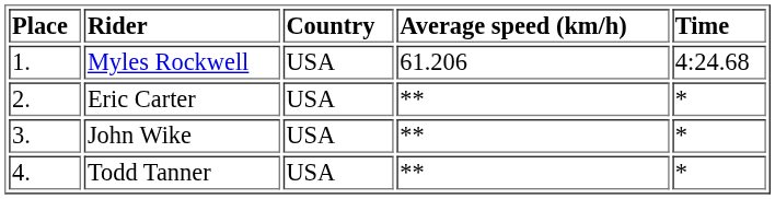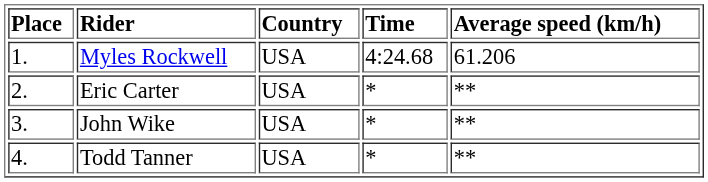 <table border="1"  style="text-align:left; width:500px;">
 <tr>
 <th>Place</th>
 <th>Rider</th>
 <th>Country</th>
+<th>Time</th>
 <th>Average speed (km/h)</th>
-<th>Time</th>
 </tr>
 <tr>
 <td>1.</td>
 <td><a href='#'>Myles Rockwell</a></td>
 <td>USA</td>
+<td>4:24.68</td>
 <td>61.206</td>
-<td>4:24.68</td>
 </tr>
 <tr>
 <td>2.</td>
 <td>Eric Carter</td>
 <td>USA</td>
+<td>*</td>
 <td>**</td>
-<td>*</td>
 </tr>
 <tr>
 <td>3.</td>
 <td>John Wike</td>
 <td>USA</td>
+<td>*</td>
 <td>**</td>
-<td>*</td>
 </tr>
 <tr>
 <td>4.</td>
 <td>Todd Tanner</td>
 <td>USA</td>
+<td>*</td>
 <td>**</td>
-<td>*</td>
 </tr>
 </table>
